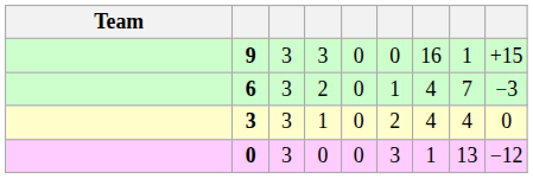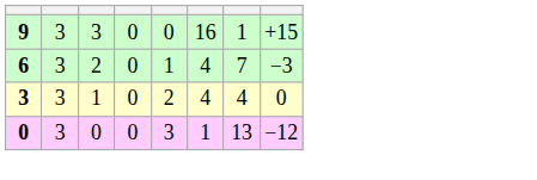 <table class="wikitable" style="text-align: center;">
 <tr>
-<th width=165>Team</th>
 <th width=20></th>
 <th width=20></th>
 <th width=20></th>
 <th width=20></th>
 <th width=20></th>
 <th width=20></th>
 <th width=20></th>
 <th width=20></th>
 </tr>
 <tr bgcolor=#ccffcc>
-<td style="text-align:left;"></td>
 <td><strong>9</strong></td>
 <td>3</td>
 <td>3</td>
 <td>0</td>
 <td>0</td>
 <td>16</td>
 <td>1</td>
 <td>+15</td>
 </tr>
 <tr bgcolor=#ccffcc>
-<td style="text-align:left;"></td>
 <td><strong>6</strong></td>
 <td>3</td>
 <td>2</td>
 <td>0</td>
 <td>1</td>
 <td>4</td>
 <td>7</td>
 <td>−3</td>
 </tr>
 <tr style="background-color: #ffc;">
-<td style="text-align:left;"></td>
 <td><strong>3</strong></td>
 <td>3</td>
 <td>1</td>
 <td>0</td>
 <td>2</td>
 <td>4</td>
 <td>4</td>
 <td>0</td>
 </tr>
 <tr style="background:#ffccff;">
-<td style="text-align:left;"></td>
 <td><strong>0</strong></td>
 <td>3</td>
 <td>0</td>
 <td>0</td>
 <td>3</td>
 <td>1</td>
 <td>13</td>
 <td>−12</td>
 </tr>
 </table>
